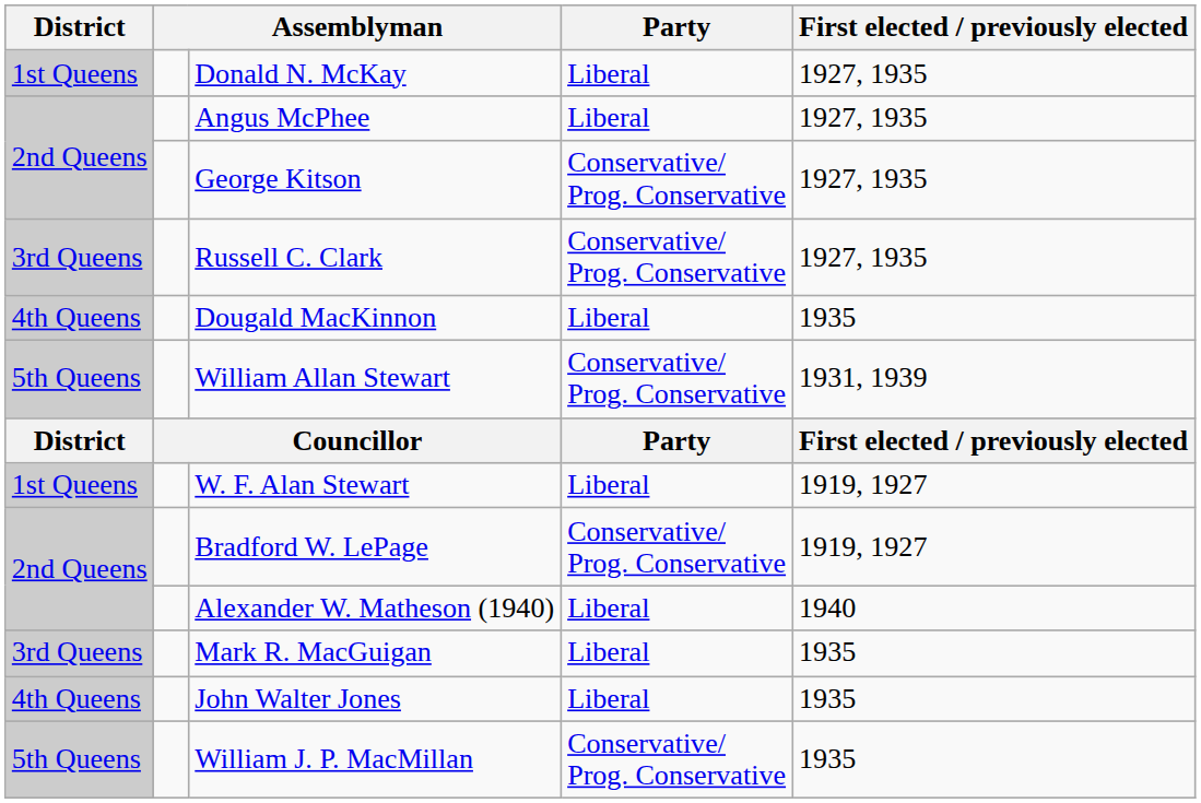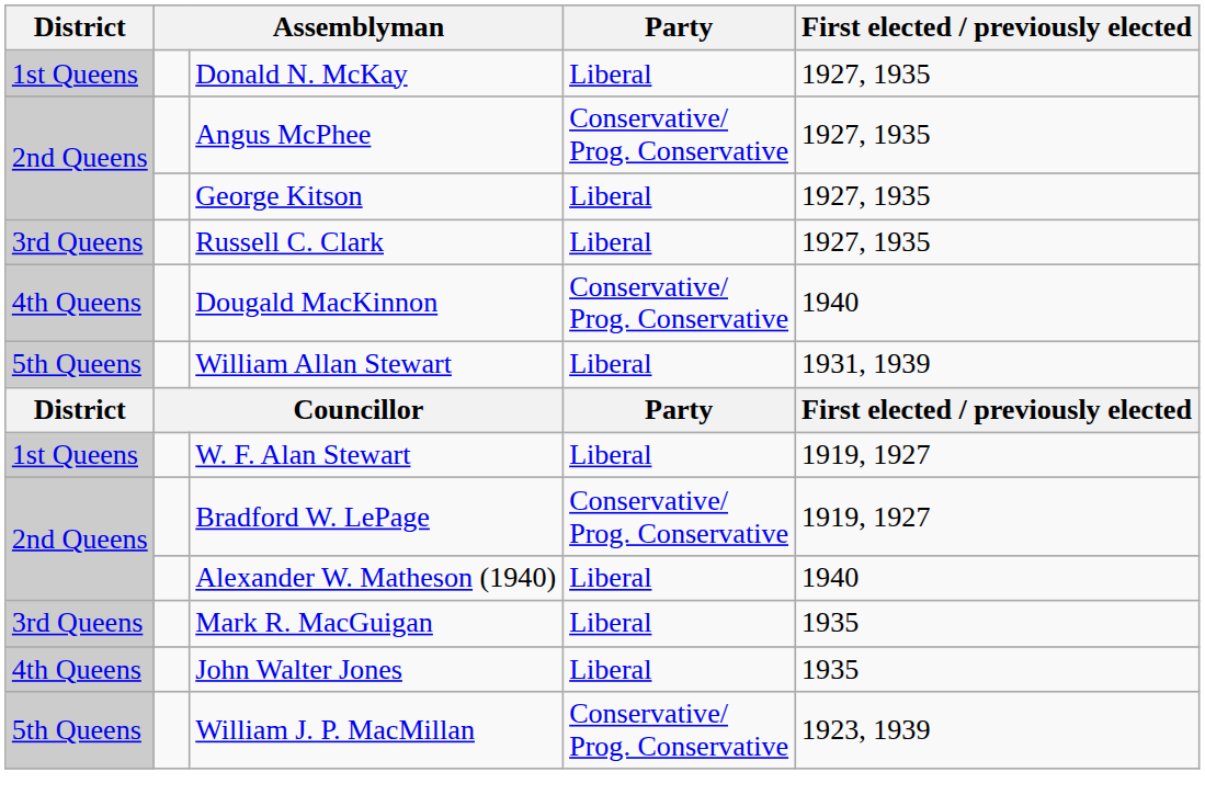 <table class="wikitable sortable">
 <tr>
 <th>District</th>
 <th colspan="2">Assemblyman</th>
 <th>Party</th>
 <th>First elected / previously elected</th>
 </tr>
 <tr>
 <td bgcolor="CCCCCC"><a href='#'>1st Queens</a></td>
 <td>   </td>
 <td><a href='#'>Donald N. McKay</a></td>
 <td><a href='#'>Liberal</a></td>
 <td>1927, 1935</td>
 </tr>
 <tr>
 <td rowspan=2 bgcolor="CCCCCC"><a href='#'>2nd Queens</a></td>
 <td>   </td>
 <td><a href='#'>Angus McPhee</a></td>
-<td><a href='#'>Liberal</a></td>
+<td><a href='#'>Conservative/<br>Prog. Conservative</a></td>
 <td>1927, 1935</td>
 </tr>
 <tr>
 <td> </td>
 <td><a href='#'>George Kitson</a></td>
-<td><a href='#'>Conservative/<br>Prog. Conservative</a></td>
+<td><a href='#'>Liberal</a></td>
 <td>1927, 1935</td>
 </tr>
 <tr>
 <td bgcolor="CCCCCC"><a href='#'>3rd Queens</a></td>
 <td>   </td>
 <td><a href='#'>Russell C. Clark</a></td>
-<td><a href='#'>Conservative/<br>Prog. Conservative</a></td>
+<td><a href='#'>Liberal</a></td>
 <td>1927, 1935</td>
 </tr>
 <tr>
 <td bgcolor="CCCCCC"><a href='#'>4th Queens</a></td>
 <td>   </td>
 <td><a href='#'>Dougald MacKinnon</a></td>
-<td><a href='#'>Liberal</a></td>
-<td>1935</td>
+<td><a href='#'>Conservative/<br>Prog. Conservative</a></td>
+<td>1940</td>
 </tr>
 <tr>
 <td bgcolor="CCCCCC"><a href='#'>5th Queens</a></td>
 <td>   </td>
 <td><a href='#'>William Allan Stewart</a></td>
-<td><a href='#'>Conservative/<br>Prog. Conservative</a></td>
+<td><a href='#'>Liberal</a></td>
 <td>1931, 1939</td>
 </tr>
 <tr>
 <th>District</th>
 <th colspan="2">Councillor</th>
 <th>Party</th>
 <th>First elected / previously elected</th>
 </tr>
 <tr>
 <td bgcolor="CCCCCC"><a href='#'>1st Queens</a></td>
 <td>   </td>
 <td><a href='#'>W. F. Alan Stewart</a></td>
 <td><a href='#'>Liberal</a></td>
 <td>1919, 1927</td>
 </tr>
 <tr>
 <td rowspan=2 bgcolor="CCCCCC"><a href='#'>2nd Queens</a></td>
 <td>   </td>
 <td><a href='#'>Bradford W. LePage</a></td>
 <td><a href='#'>Conservative/<br>Prog. Conservative</a></td>
 <td>1919, 1927</td>
 </tr>
 <tr>
 <td> </td>
 <td><a href='#'>Alexander W. Matheson</a> (1940)</td>
 <td><a href='#'>Liberal</a></td>
 <td>1940</td>
 </tr>
 <tr>
 <td bgcolor="CCCCCC"><a href='#'>3rd Queens</a></td>
 <td>   </td>
 <td><a href='#'>Mark R. MacGuigan</a></td>
 <td><a href='#'>Liberal</a></td>
 <td>1935</td>
 </tr>
 <tr>
 <td bgcolor="CCCCCC"><a href='#'>4th Queens</a></td>
 <td>   </td>
 <td><a href='#'>John Walter Jones</a></td>
 <td><a href='#'>Liberal</a></td>
 <td>1935</td>
 </tr>
 <tr>
 <td bgcolor="CCCCCC"><a href='#'>5th Queens</a></td>
 <td>   </td>
 <td><a href='#'>William J. P. MacMillan</a></td>
 <td><a href='#'>Conservative/<br>Prog. Conservative</a></td>
-<td>1935</td>
+<td>1923, 1939</td>
 </tr>
 </table>
